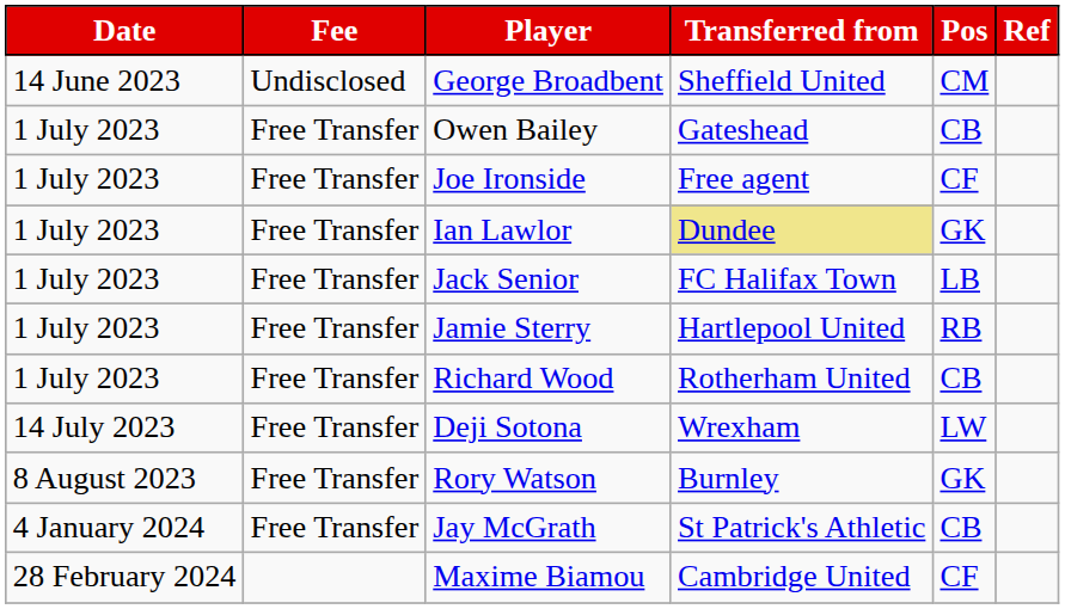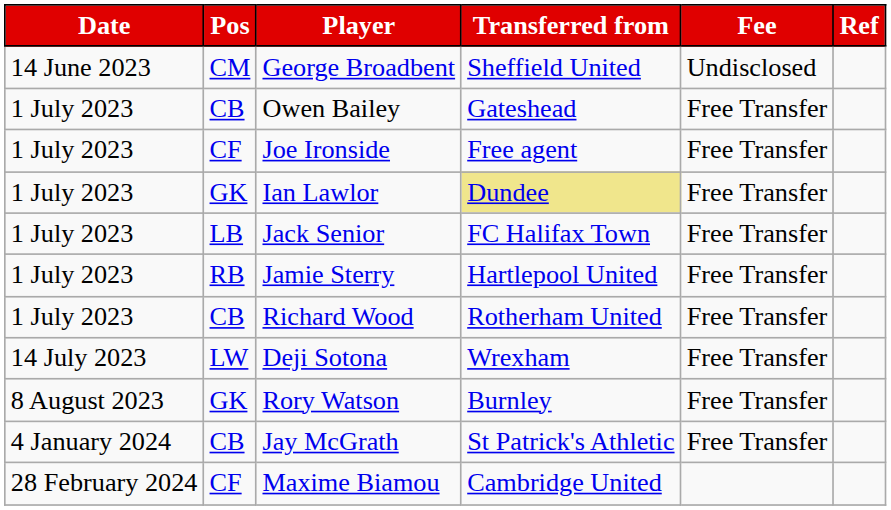 <table class="wikitable plainrowheaders sortable">
 <tr>
 <th style="background:#E00000;border:1px solid black;color:white">Date</th>
-<th style="background:#E00000;border:1px solid black;color:white">Fee</th>
+<th style="background:#E00000;border:1px solid black;color:white">Pos</th>
 <th style="background:#E00000;border:1px solid black;color:white">Player</th>
 <th style="background:#E00000;border:1px solid black;color:white">Transferred from</th>
-<th style="background:#E00000;border:1px solid black;color:white">Pos</th>
+<th style="background:#E00000;border:1px solid black;color:white">Fee</th>
 <th style="background:#E00000;border:1px solid black;color:white">Ref</th>
 </tr>
 <tr>
 <td>14 June 2023</td>
-<td>Undisclosed</td>
+<td><a href='#'>CM</a></td>
 <td> <a href='#'>George Broadbent</a></td>
 <td> <a href='#'>Sheffield United</a></td>
-<td><a href='#'>CM</a></td>
+<td>Undisclosed</td>
 <td></td>
 </tr>
 <tr>
 <td>1 July 2023</td>
-<td>Free Transfer</td>
+<td><a href='#'>CB</a></td>
 <td> Owen Bailey</td>
 <td> <a href='#'>Gateshead</a></td>
-<td><a href='#'>CB</a></td>
+<td>Free Transfer</td>
 <td></td>
 </tr>
 <tr>
 <td>1 July 2023</td>
-<td>Free Transfer</td>
+<td><a href='#'>CF</a></td>
 <td> <a href='#'>Joe Ironside</a></td>
 <td> <a href='#'>Free agent</a></td>
-<td><a href='#'>CF</a></td>
+<td>Free Transfer</td>
 <td></td>
 </tr>
 <tr>
 <td>1 July 2023</td>
-<td>Free Transfer</td>
+<td><a href='#'>GK</a></td>
 <td> <a href='#'>Ian Lawlor</a></td>
 <td style="background: khaki;"> <a href='#'>Dundee</a></td>
-<td><a href='#'>GK</a></td>
+<td>Free Transfer</td>
 <td></td>
 </tr>
 <tr>
 <td>1 July 2023</td>
-<td>Free Transfer</td>
+<td><a href='#'>LB</a></td>
 <td> <a href='#'>Jack Senior</a></td>
 <td> <a href='#'>FC Halifax Town</a></td>
-<td><a href='#'>LB</a></td>
+<td>Free Transfer</td>
 <td></td>
 </tr>
 <tr>
 <td>1 July 2023</td>
-<td>Free Transfer</td>
+<td><a href='#'>RB</a></td>
 <td> <a href='#'>Jamie Sterry</a></td>
 <td> <a href='#'>Hartlepool United</a></td>
-<td><a href='#'>RB</a></td>
+<td>Free Transfer</td>
 <td></td>
 </tr>
 <tr>
 <td>1 July 2023</td>
-<td>Free Transfer</td>
+<td><a href='#'>CB</a></td>
 <td> <a href='#'>Richard Wood</a></td>
 <td> <a href='#'>Rotherham United</a></td>
-<td><a href='#'>CB</a></td>
+<td>Free Transfer</td>
 <td></td>
 </tr>
 <tr>
 <td>14 July 2023</td>
-<td>Free Transfer</td>
+<td><a href='#'>LW</a></td>
 <td> <a href='#'>Deji Sotona</a></td>
 <td> <a href='#'>Wrexham</a></td>
-<td><a href='#'>LW</a></td>
+<td>Free Transfer</td>
 <td></td>
 </tr>
 <tr>
 <td>8 August 2023</td>
-<td>Free Transfer</td>
+<td><a href='#'>GK</a></td>
 <td> <a href='#'>Rory Watson</a></td>
 <td> <a href='#'>Burnley</a></td>
-<td><a href='#'>GK</a></td>
+<td>Free Transfer</td>
 <td></td>
 </tr>
 <tr>
 <td>4 January 2024</td>
-<td>Free Transfer</td>
+<td><a href='#'>CB</a></td>
 <td> <a href='#'>Jay McGrath</a></td>
 <td> <a href='#'>St Patrick's Athletic</a></td>
-<td><a href='#'>CB</a></td>
+<td>Free Transfer</td>
 <td></td>
 </tr>
 <tr>
 <td>28 February 2024</td>
-<td></td>
+<td><a href='#'>CF</a></td>
 <td> <a href='#'>Maxime Biamou</a></td>
 <td> <a href='#'>Cambridge United</a></td>
-<td><a href='#'>CF</a></td>
+<td></td>
 <td></td>
 </tr>
 </table>
